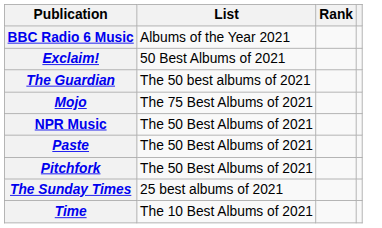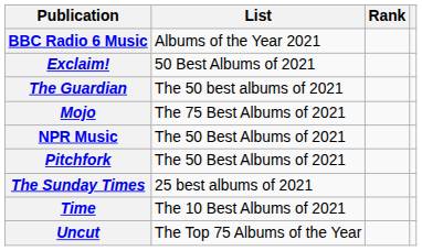 <table class="sortable wikitable plainrowheaders">
 <tr>
 <th>Publication</th>
 <th>List</th>
 <th>Rank</th>
 <th class="unsortable"></th>
 </tr>
 <tr>
 <th scope="row"><a href='#'>BBC Radio 6 Music</a></th>
 <td>Albums of the Year 2021</td>
 <td></td>
 <td></td>
 </tr>
 <tr>
 <th scope="row"><em><a href='#'>Exclaim!</a></em></th>
 <td>50 Best Albums of 2021</td>
 <td></td>
 <td></td>
 </tr>
 <tr>
 <th scope="row"><em><a href='#'>The Guardian</a></em></th>
 <td>The 50 best albums of 2021</td>
 <td></td>
 <td></td>
 </tr>
 <tr>
 <th scope="row"><em><a href='#'>Mojo</a></em></th>
 <td>The 75 Best Albums of 2021</td>
 <td></td>
 <td></td>
 </tr>
 <tr>
 <th scope="row"><a href='#'>NPR Music</a></th>
 <td>The 50 Best Albums of 2021</td>
 <td></td>
 <td></td>
 </tr>
 <tr>
-<th scope="row"><em><a href='#'>Paste</a></em></th>
-<td>The 50 Best Albums of 2021</td>
-<td></td>
-<td></td>
-</tr>
-<tr>
 <th scope="row"><em><a href='#'>Pitchfork</a></em></th>
 <td>The 50 Best Albums of 2021</td>
 <td></td>
 <td></td>
 </tr>
 <tr>
 <th scope="row"><em><a href='#'>The Sunday Times</a></em></th>
 <td>25 best albums of 2021</td>
 <td></td>
 <td></td>
 </tr>
 <tr>
 <th scope="row"><em><a href='#'>Time</a></em></th>
 <td>The 10 Best Albums of 2021</td>
 <td></td>
 <td></td>
 </tr>
+<tr>
+<th scope="row"><em><a href='#'>Uncut</a></em></th>
+<td>The Top 75 Albums of the Year</td>
+<td></td>
+<td></td>
+</tr>
 </table>
